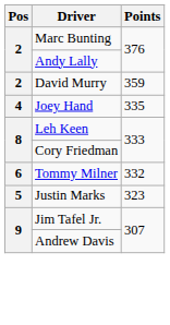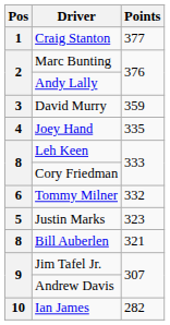 <table class="wikitable" style="font-size:85%;">
 <tr>
 <th>Pos</th>
 <th>Driver</th>
 <th>Points</th>
+</tr>
+<tr>
+<th>1</th>
+<td> <a href='#'>Craig Stanton</a></td>
+<td>377</td>
 </tr>
 <tr>
 <th rowspan=2>2</th>
 <td> Marc Bunting</td>
 <td rowspan=2>376</td>
 </tr>
 <tr>
 <td> <a href='#'>Andy Lally</a></td>
 </tr>
 <tr>
-<th>2</th>
+<th>3</th>
 <td> David Murry</td>
 <td>359</td>
 </tr>
 <tr>
 <th>4</th>
 <td> <a href='#'>Joey Hand</a></td>
 <td>335</td>
 </tr>
 <tr>
 <th rowspan=2>8</th>
 <td> <a href='#'>Leh Keen</a></td>
 <td rowspan=2>333</td>
 </tr>
 <tr>
 <td> Cory Friedman</td>
 </tr>
 <tr>
 <th>6</th>
 <td> <a href='#'>Tommy Milner</a></td>
 <td>332</td>
 </tr>
 <tr>
 <th>5</th>
 <td> Justin Marks</td>
 <td>323</td>
 </tr>
 <tr>
+<th>8</th>
+<td> <a href='#'>Bill Auberlen</a></td>
+<td>321</td>
+</tr>
+<tr>
 <th rowspan=2>9</th>
 <td> Jim Tafel Jr.</td>
 <td rowspan=2>307</td>
 </tr>
 <tr>
 <td> Andrew Davis</td>
 </tr>
+<tr>
+<th>10</th>
+<td> <a href='#'>Ian James</a></td>
+<td>282</td>
+</tr>
 </table>
